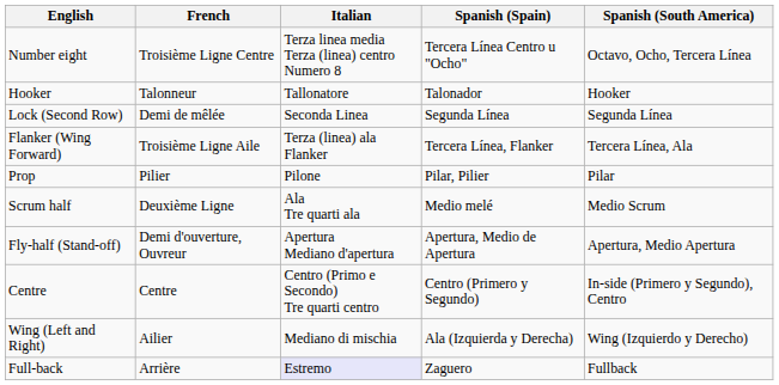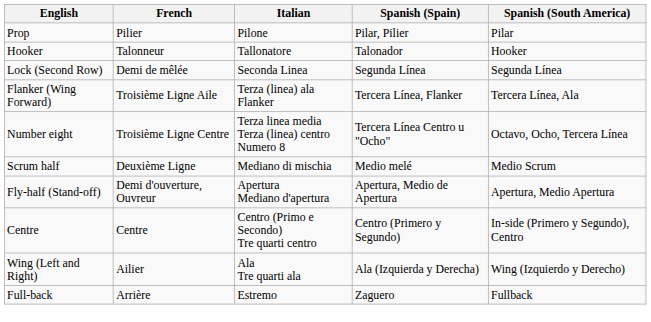 <table class="wikitable">
 <tr>
 <th>English</th>
 <th>French</th>
 <th>Italian</th>
 <th>Spanish (Spain)</th>
 <th>Spanish (South America)</th>
 </tr>
 <tr>
-<td>Number eight</td>
-<td>Troisième Ligne Centre</td>
-<td>Terza linea media<br>Terza (linea) centro<br>Numero 8</td>
-<td>Tercera Línea Centro u "Ocho"</td>
-<td>Octavo, Ocho, Tercera Línea</td>
+<td>Prop</td>
+<td>Pilier</td>
+<td>Pilone</td>
+<td>Pilar, Pilier</td>
+<td>Pilar</td>
 </tr>
 <tr>
 <td>Hooker</td>
 <td>Talonneur</td>
 <td>Tallonatore</td>
 <td>Talonador</td>
 <td>Hooker</td>
 </tr>
 <tr>
 <td>Lock (Second Row)</td>
 <td>Demi de mêlée</td>
 <td>Seconda Linea</td>
 <td>Segunda Línea</td>
 <td>Segunda Línea</td>
 </tr>
 <tr>
 <td>Flanker (Wing Forward)</td>
 <td>Troisième Ligne Aile</td>
 <td>Terza (linea) ala<br>Flanker</td>
 <td>Tercera Línea, Flanker</td>
 <td>Tercera Línea, Ala</td>
 </tr>
 <tr>
-<td>Prop</td>
-<td>Pilier</td>
-<td>Pilone</td>
-<td>Pilar, Pilier</td>
-<td>Pilar</td>
+<td>Number eight</td>
+<td>Troisième Ligne Centre</td>
+<td>Terza linea media<br>Terza (linea) centro<br>Numero 8</td>
+<td>Tercera Línea Centro u "Ocho"</td>
+<td>Octavo, Ocho, Tercera Línea</td>
 </tr>
 <tr>
 <td>Scrum half</td>
 <td>Deuxième Ligne</td>
-<td>Ala<br>Tre quarti ala</td>
+<td>Mediano di mischia</td>
 <td>Medio melé</td>
 <td>Medio Scrum</td>
 </tr>
 <tr>
 <td>Fly-half (Stand-off)</td>
 <td>Demi d'ouverture, Ouvreur</td>
 <td>Apertura<br>Mediano d'apertura</td>
 <td>Apertura, Medio de Apertura</td>
 <td>Apertura, Medio Apertura</td>
 </tr>
 <tr>
 <td>Centre</td>
 <td>Centre</td>
 <td>Centro (Primo e Secondo)<br>Tre quarti centro</td>
 <td>Centro (Primero y Segundo)</td>
 <td>In-side (Primero y Segundo), Centro</td>
 </tr>
 <tr>
 <td>Wing (Left and Right)</td>
 <td>Ailier</td>
-<td>Mediano di mischia</td>
+<td>Ala<br>Tre quarti ala</td>
 <td>Ala (Izquierda y Derecha)</td>
 <td>Wing (Izquierdo y Derecho)</td>
 </tr>
 <tr>
 <td>Full-back</td>
 <td>Arrière</td>
-<td style="background: lavender;">Estremo</td>
+<td>Estremo</td>
 <td>Zaguero</td>
 <td>Fullback</td>
 </tr>
 </table>
